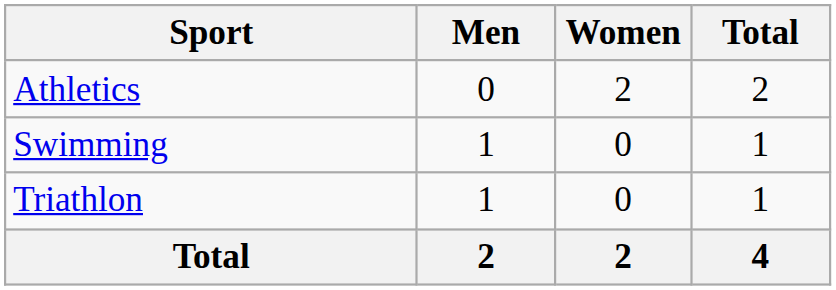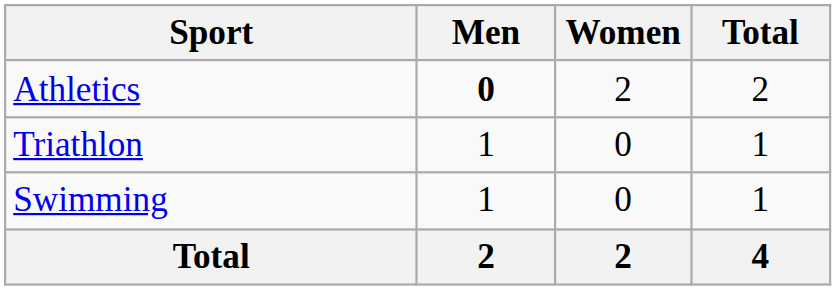 <table class="wikitable sortable" style="text-align:center;">
 <tr>
 <th width=180>Sport</th>
 <th width=55>Men</th>
 <th width=55>Women</th>
 <th width=55>Total</th>
 </tr>
 <tr>
 <td align=left><a href='#'>Athletics</a></td>
-<td>0</td>
+<td><strong>0</strong></td>
 <td>2</td>
 <td>2</td>
 </tr>
 <tr>
-<td align=left><a href='#'>Swimming</a></td>
+<td align=left><a href='#'>Triathlon</a></td>
 <td>1</td>
 <td>0</td>
 <td>1</td>
 </tr>
 <tr>
-<td align=left><a href='#'>Triathlon</a></td>
+<td align=left><a href='#'>Swimming</a></td>
 <td>1</td>
 <td>0</td>
 <td>1</td>
 </tr>
 <tr>
 <th>Total</th>
 <th>2</th>
 <th>2</th>
 <th>4</th>
 </tr>
 </table>
